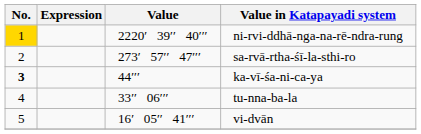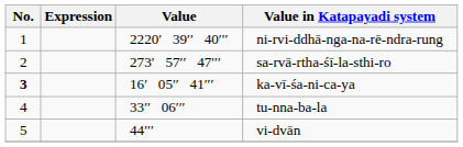 <table class="wikitable" style="margin:1em auto;">
 <tr>
 <th>No.</th>
 <th>Expression</th>
 <th>Value</th>
 <th>Value in <a href='#'>Katapayadi system</a></th>
 </tr>
 <tr>
-<td style="background: gold;">   1   </td>
+<td>   1   </td>
 <td>     </td>
 <td>   2220′   39′′   40′′′    </td>
 <td>   ni-rvi-ddhā-nga-na-rē-ndra-rung   </td>
 </tr>
 <tr>
 <td>   2   </td>
 <td>     </td>
 <td>   273′   57′′   47′′′    </td>
 <td>   sa-rvā-rtha-śī-la-sthi-ro   </td>
 </tr>
 <tr>
 <td><strong>   3   </strong></td>
 <td>      </td>
-<td>   44′′′   </td>
+<td>   16′   05′′   41′′′   </td>
 <td>   ka-vī-śa-ni-ca-ya   </td>
 </tr>
 <tr>
 <td>   4   </td>
 <td>   <strong></strong>    </td>
 <td>   33′′   06′′′   </td>
 <td>   tu-nna-ba-la   </td>
 </tr>
 <tr>
 <td>   5   </td>
 <td>      </td>
-<td>   16′   05′′   41′′′   </td>
+<td>   44′′′   </td>
 <td>   vi-dvān   </td>
 </tr>
 <tr>
 </tr>
 </table>
